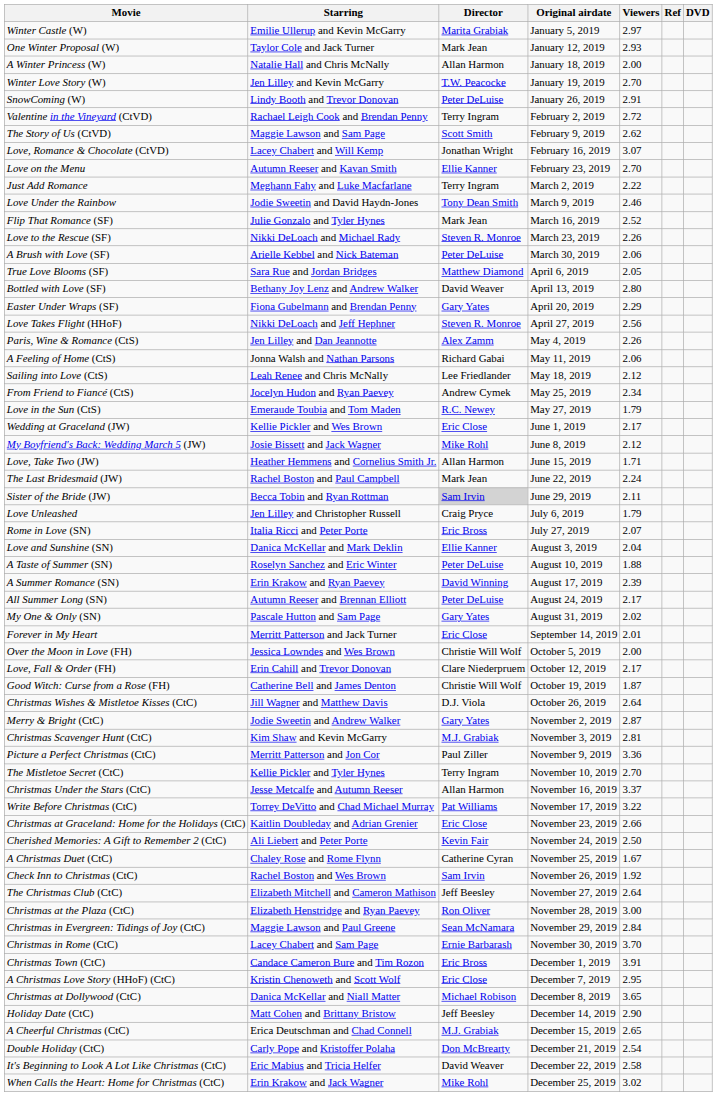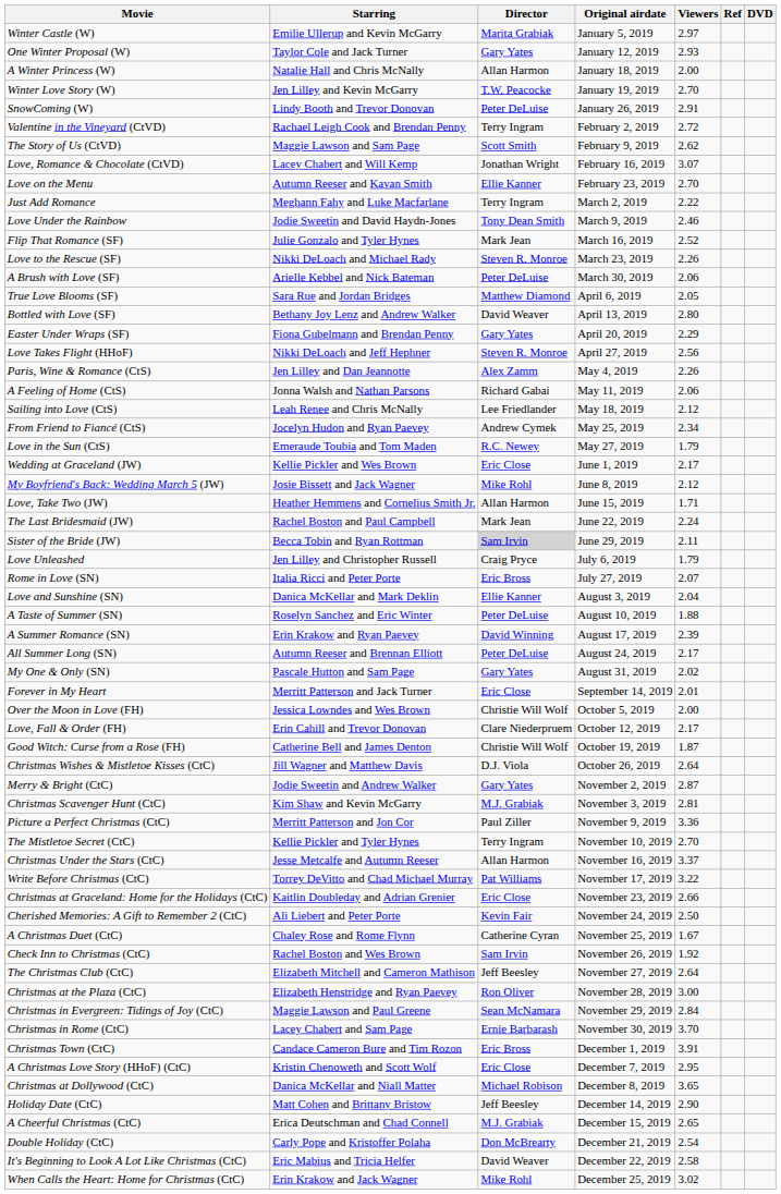 <table class="wikitable sortable">
 <tr>
 <th scope="col" class="unsortable">Movie</th>
 <th scope="col" class="unsortable">Starring</th>
 <th scope="col" class="unsortable">Director</th>
 <th scope="col" class="unsortable">Original airdate</th>
 <th scope="col">Viewers</th>
 <th scope="col" class="unsortable">Ref</th>
 <th scope="col" class="unsortable">DVD</th>
 </tr>
 <tr>
 <td><em>Winter Castle</em> (W)</td>
 <td><a href='#'>Emilie Ullerup</a> and Kevin McGarry</td>
 <td><a href='#'>Marita Grabiak</a></td>
 <td>January 5, 2019</td>
 <td>2.97</td>
 <td></td>
 <td></td>
 </tr>
 <tr>
 <td><em>One Winter Proposal</em> (W)</td>
 <td><a href='#'>Taylor Cole</a> and Jack Turner</td>
-<td>Mark Jean</td>
+<td><a href='#'>Gary Yates</a></td>
 <td>January 12, 2019</td>
 <td>2.93</td>
 <td></td>
 <td></td>
 </tr>
 <tr>
 <td><em>A Winter Princess</em> (W)</td>
 <td><a href='#'>Natalie Hall</a> and Chris McNally</td>
 <td>Allan Harmon</td>
 <td>January 18, 2019</td>
 <td>2.00</td>
 <td></td>
 <td></td>
 </tr>
 <tr>
 <td><em>Winter Love Story</em> (W)</td>
 <td><a href='#'>Jen Lilley</a> and Kevin McGarry</td>
 <td><a href='#'>T.W. Peacocke</a></td>
 <td>January 19, 2019</td>
 <td>2.70</td>
 <td></td>
 <td></td>
 </tr>
 <tr>
 <td><em>SnowComing</em> (W)</td>
 <td><a href='#'>Lindy Booth</a> and <a href='#'>Trevor Donovan</a></td>
 <td><a href='#'>Peter DeLuise</a></td>
 <td>January 26, 2019</td>
 <td>2.91</td>
 <td></td>
 <td></td>
 </tr>
 <tr>
 <td><em>Valentine <a href='#'>in the Vineyard</a></em> (CtVD)</td>
 <td><a href='#'>Rachael Leigh Cook</a> and <a href='#'>Brendan Penny</a></td>
 <td>Terry Ingram</td>
 <td>February 2, 2019</td>
 <td>2.72</td>
 <td></td>
 <td></td>
 </tr>
 <tr>
 <td><em>The Story of Us</em> (CtVD)</td>
 <td><a href='#'>Maggie Lawson</a> and <a href='#'>Sam Page</a></td>
 <td><a href='#'>Scott Smith</a></td>
 <td>February 9, 2019</td>
 <td>2.62</td>
 <td></td>
 <td></td>
 </tr>
 <tr>
 <td><em>Love, Romance & Chocolate</em> (CtVD)</td>
 <td><a href='#'>Lacey Chabert</a> and <a href='#'>Will Kemp</a></td>
 <td>Jonathan Wright</td>
 <td>February 16, 2019</td>
 <td>3.07</td>
 <td></td>
 <td></td>
 </tr>
 <tr>
 <td><em>Love on the Menu</em></td>
 <td><a href='#'>Autumn Reeser</a> and <a href='#'>Kavan Smith</a></td>
 <td><a href='#'>Ellie Kanner</a></td>
 <td>February 23, 2019</td>
 <td>2.70</td>
 <td></td>
 <td></td>
 </tr>
 <tr>
 <td><em>Just Add Romance</em></td>
 <td><a href='#'>Meghann Fahy</a> and <a href='#'>Luke Macfarlane</a></td>
 <td>Terry Ingram</td>
 <td>March 2, 2019</td>
 <td>2.22</td>
 <td></td>
 <td></td>
 </tr>
 <tr>
 <td><em>Love Under the Rainbow</em></td>
 <td><a href='#'>Jodie Sweetin</a> and David Haydn-Jones</td>
 <td><a href='#'>Tony Dean Smith</a></td>
 <td>March 9, 2019</td>
 <td>2.46</td>
 <td></td>
 <td></td>
 </tr>
 <tr>
 <td><em>Flip That Romance</em> (SF)</td>
 <td><a href='#'>Julie Gonzalo</a> and <a href='#'>Tyler Hynes</a></td>
 <td>Mark Jean</td>
 <td>March 16, 2019</td>
 <td>2.52</td>
 <td></td>
 <td></td>
 </tr>
 <tr>
 <td><em>Love to the Rescue</em> (SF)</td>
 <td><a href='#'>Nikki DeLoach</a> and <a href='#'>Michael Rady</a></td>
 <td><a href='#'>Steven R. Monroe</a></td>
 <td>March 23, 2019</td>
 <td>2.26</td>
 <td></td>
 <td></td>
 </tr>
 <tr>
 <td><em>A Brush with Love</em> (SF)</td>
 <td><a href='#'>Arielle Kebbel</a> and <a href='#'>Nick Bateman</a></td>
 <td><a href='#'>Peter DeLuise</a></td>
 <td>March 30, 2019</td>
 <td>2.06</td>
 <td></td>
 <td></td>
 </tr>
 <tr>
 <td><em>True Love Blooms</em> (SF)</td>
 <td><a href='#'>Sara Rue</a> and <a href='#'>Jordan Bridges</a></td>
 <td><a href='#'>Matthew Diamond</a></td>
 <td>April 6, 2019</td>
 <td>2.05</td>
 <td></td>
 <td></td>
 </tr>
 <tr>
 <td><em>Bottled with Love</em> (SF)</td>
 <td><a href='#'>Bethany Joy Lenz</a> and <a href='#'>Andrew Walker</a></td>
 <td>David Weaver</td>
 <td>April 13, 2019</td>
 <td>2.80</td>
 <td></td>
 <td></td>
 </tr>
 <tr>
 <td><em>Easter Under Wraps</em> (SF)</td>
 <td><a href='#'>Fiona Gubelmann</a> and <a href='#'>Brendan Penny</a></td>
 <td><a href='#'>Gary Yates</a></td>
 <td>April 20, 2019</td>
 <td>2.29</td>
 <td></td>
 <td></td>
 </tr>
 <tr>
 <td><em>Love Takes Flight</em> (HHoF)</td>
 <td><a href='#'>Nikki DeLoach</a> and <a href='#'>Jeff Hephner</a></td>
 <td><a href='#'>Steven R. Monroe</a></td>
 <td>April 27, 2019</td>
 <td>2.56</td>
 <td></td>
 <td></td>
 </tr>
 <tr>
 <td><em>Paris, Wine & Romance</em> (CtS)</td>
 <td><a href='#'>Jen Lilley</a> and <a href='#'>Dan Jeannotte</a></td>
 <td><a href='#'>Alex Zamm</a></td>
 <td>May 4, 2019</td>
 <td>2.26</td>
 <td></td>
 <td></td>
 </tr>
 <tr>
 <td><em>A Feeling of Home</em> (CtS)</td>
 <td>Jonna Walsh and <a href='#'>Nathan Parsons</a></td>
 <td>Richard Gabai</td>
 <td>May 11, 2019</td>
 <td>2.06</td>
 <td></td>
 <td></td>
 </tr>
 <tr>
 <td><em>Sailing into Love</em> (CtS)</td>
 <td><a href='#'>Leah Renee</a> and Chris McNally</td>
 <td>Lee Friedlander</td>
 <td>May 18, 2019</td>
 <td>2.12</td>
 <td></td>
 <td></td>
 </tr>
 <tr>
 <td><em>From Friend to Fiancé</em> (CtS)</td>
 <td><a href='#'>Jocelyn Hudon</a> and <a href='#'>Ryan Paevey</a></td>
 <td>Andrew Cymek</td>
 <td>May 25, 2019</td>
 <td>2.34</td>
 <td></td>
 <td></td>
 </tr>
 <tr>
 <td><em>Love in the Sun</em> (CtS)</td>
 <td><a href='#'>Emeraude Toubia</a> and <a href='#'>Tom Maden</a></td>
 <td><a href='#'>R.C. Newey</a></td>
 <td>May 27, 2019</td>
 <td>1.79</td>
 <td></td>
 <td></td>
 </tr>
 <tr>
 <td><em>Wedding at Graceland</em> (JW)</td>
 <td><a href='#'>Kellie Pickler</a> and <a href='#'>Wes Brown</a></td>
 <td><a href='#'>Eric Close</a></td>
 <td>June 1, 2019</td>
 <td>2.17</td>
 <td></td>
 <td></td>
 </tr>
 <tr>
 <td><em><a href='#'>My Boyfriend's Back: Wedding March 5</a></em> (JW)</td>
 <td><a href='#'>Josie Bissett</a> and <a href='#'>Jack Wagner</a></td>
 <td><a href='#'>Mike Rohl</a></td>
 <td>June 8, 2019</td>
 <td>2.12</td>
 <td></td>
 <td></td>
 </tr>
 <tr>
 <td><em>Love, Take Two</em> (JW)</td>
 <td><a href='#'>Heather Hemmens</a> and <a href='#'>Cornelius Smith Jr.</a></td>
 <td>Allan Harmon</td>
 <td>June 15, 2019</td>
 <td>1.71</td>
 <td></td>
 <td></td>
 </tr>
 <tr>
 <td><em>The Last Bridesmaid</em> (JW)</td>
 <td><a href='#'>Rachel Boston</a> and <a href='#'>Paul Campbell</a></td>
 <td>Mark Jean</td>
 <td>June 22, 2019</td>
 <td>2.24</td>
 <td></td>
 <td></td>
 </tr>
 <tr>
 <td><em>Sister of the Bride</em> (JW)</td>
 <td><a href='#'>Becca Tobin</a> and <a href='#'>Ryan Rottman</a></td>
 <td style="background: lightgrey;"><a href='#'>Sam Irvin</a></td>
 <td>June 29, 2019</td>
 <td>2.11</td>
 <td></td>
 <td></td>
 </tr>
 <tr>
 <td><em>Love Unleashed</em></td>
 <td><a href='#'>Jen Lilley</a> and Christopher Russell</td>
 <td>Craig Pryce</td>
 <td>July 6, 2019</td>
 <td>1.79</td>
 <td></td>
 <td></td>
 </tr>
 <tr>
 <td><em>Rome in Love</em> (SN)</td>
 <td><a href='#'>Italia Ricci</a> and <a href='#'>Peter Porte</a></td>
 <td><a href='#'>Eric Bross</a></td>
 <td>July 27, 2019</td>
 <td>2.07</td>
 <td></td>
 <td></td>
 </tr>
 <tr>
 <td><em>Love and Sunshine</em> (SN)</td>
 <td><a href='#'>Danica McKellar</a> and <a href='#'>Mark Deklin</a></td>
 <td><a href='#'>Ellie Kanner</a></td>
 <td>August 3, 2019</td>
 <td>2.04</td>
 <td></td>
 <td></td>
 </tr>
 <tr>
 <td><em>A Taste of Summer</em> (SN)</td>
 <td><a href='#'>Roselyn Sanchez</a> and <a href='#'>Eric Winter</a></td>
 <td><a href='#'>Peter DeLuise</a></td>
 <td>August 10, 2019</td>
 <td>1.88</td>
 <td></td>
 <td></td>
 </tr>
 <tr>
 <td><em>A Summer Romance</em> (SN)</td>
 <td><a href='#'>Erin Krakow</a> and <a href='#'>Ryan Paevey</a></td>
 <td><a href='#'>David Winning</a></td>
 <td>August 17, 2019</td>
 <td>2.39</td>
 <td></td>
 <td></td>
 </tr>
 <tr>
 <td><em>All Summer Long</em> (SN)</td>
 <td><a href='#'>Autumn Reeser</a> and <a href='#'>Brennan Elliott</a></td>
 <td><a href='#'>Peter DeLuise</a></td>
 <td>August 24, 2019</td>
 <td>2.17</td>
 <td></td>
 <td></td>
 </tr>
 <tr>
 <td><em>My One & Only</em> (SN)</td>
 <td><a href='#'>Pascale Hutton</a> and <a href='#'>Sam Page</a></td>
 <td><a href='#'>Gary Yates</a></td>
 <td>August 31, 2019</td>
 <td>2.02</td>
 <td></td>
 <td></td>
 </tr>
 <tr>
 <td><em>Forever in My Heart</em></td>
 <td><a href='#'>Merritt Patterson</a> and Jack Turner</td>
 <td><a href='#'>Eric Close</a></td>
 <td>September 14, 2019</td>
 <td>2.01</td>
 <td></td>
 <td></td>
 </tr>
 <tr>
 <td><em>Over the Moon in Love</em> (FH)</td>
 <td><a href='#'>Jessica Lowndes</a> and <a href='#'>Wes Brown</a></td>
 <td>Christie Will Wolf</td>
 <td>October 5, 2019</td>
 <td>2.00</td>
 <td></td>
 <td></td>
 </tr>
 <tr>
 <td><em>Love, Fall & Order</em> (FH)</td>
 <td><a href='#'>Erin Cahill</a> and <a href='#'>Trevor Donovan</a></td>
 <td>Clare Niederpruem</td>
 <td>October 12, 2019</td>
 <td>2.17</td>
 <td></td>
 <td></td>
 </tr>
 <tr>
 <td><em>Good Witch: Curse from a Rose</em> (FH)</td>
 <td><a href='#'>Catherine Bell</a> and <a href='#'>James Denton</a></td>
 <td>Christie Will Wolf</td>
 <td>October 19, 2019</td>
 <td>1.87</td>
 <td></td>
 <td></td>
 </tr>
 <tr>
 <td><em>Christmas Wishes & Mistletoe Kisses</em> (CtC)</td>
 <td><a href='#'>Jill Wagner</a> and <a href='#'>Matthew Davis</a></td>
 <td>D.J. Viola</td>
 <td>October 26, 2019</td>
 <td>2.64</td>
 <td></td>
 <td></td>
 </tr>
 <tr>
 <td><em>Merry & Bright</em> (CtC)</td>
 <td><a href='#'>Jodie Sweetin</a> and <a href='#'>Andrew Walker</a></td>
 <td><a href='#'>Gary Yates</a></td>
 <td>November 2, 2019</td>
 <td>2.87</td>
 <td></td>
 <td></td>
 </tr>
 <tr>
 <td><em>Christmas Scavenger Hunt</em> (CtC)</td>
 <td><a href='#'>Kim Shaw</a> and Kevin McGarry</td>
 <td><a href='#'>M.J. Grabiak</a></td>
 <td>November 3, 2019</td>
 <td>2.81</td>
 <td></td>
 <td></td>
 </tr>
 <tr>
 <td><em>Picture a Perfect Christmas</em> (CtC)</td>
 <td><a href='#'>Merritt Patterson</a> and <a href='#'>Jon Cor</a></td>
 <td>Paul Ziller</td>
 <td>November 9, 2019</td>
 <td>3.36</td>
 <td></td>
 <td></td>
 </tr>
 <tr>
 <td><em>The Mistletoe Secret</em> (CtC)</td>
 <td><a href='#'>Kellie Pickler</a> and <a href='#'>Tyler Hynes</a></td>
 <td>Terry Ingram</td>
 <td>November 10, 2019</td>
 <td>2.70</td>
 <td></td>
 <td></td>
 </tr>
 <tr>
 <td><em>Christmas Under the Stars</em> (CtC)</td>
 <td><a href='#'>Jesse Metcalfe</a> and <a href='#'>Autumn Reeser</a></td>
 <td>Allan Harmon</td>
 <td>November 16, 2019</td>
 <td>3.37</td>
 <td></td>
 <td></td>
 </tr>
 <tr>
 <td><em>Write Before Christmas</em> (CtC)</td>
 <td><a href='#'>Torrey DeVitto</a> and <a href='#'>Chad Michael Murray</a></td>
 <td><a href='#'>Pat Williams</a></td>
 <td>November 17, 2019</td>
 <td>3.22</td>
 <td></td>
 <td></td>
 </tr>
 <tr>
 <td><em>Christmas at Graceland: Home for the Holidays</em> (CtC)</td>
 <td><a href='#'>Kaitlin Doubleday</a> and <a href='#'>Adrian Grenier</a></td>
 <td><a href='#'>Eric Close</a></td>
 <td>November 23, 2019</td>
 <td>2.66</td>
 <td></td>
 <td></td>
 </tr>
 <tr>
 <td><em>Cherished Memories: A Gift to Remember 2</em> (CtC)</td>
 <td><a href='#'>Ali Liebert</a> and <a href='#'>Peter Porte</a></td>
 <td><a href='#'>Kevin Fair</a></td>
 <td>November 24, 2019</td>
 <td>2.50</td>
 <td></td>
 <td></td>
 </tr>
 <tr>
 <td><em>A Christmas Duet</em> (CtC)</td>
 <td><a href='#'>Chaley Rose</a> and <a href='#'>Rome Flynn</a></td>
 <td>Catherine Cyran</td>
 <td>November 25, 2019</td>
 <td>1.67</td>
 <td></td>
 <td></td>
 </tr>
 <tr>
 <td><em>Check Inn to Christmas</em> (CtC)</td>
 <td><a href='#'>Rachel Boston</a> and <a href='#'>Wes Brown</a></td>
 <td><a href='#'>Sam Irvin</a></td>
 <td>November 26, 2019</td>
 <td>1.92</td>
 <td></td>
 <td></td>
 </tr>
 <tr>
 <td><em>The Christmas Club</em> (CtC)</td>
 <td><a href='#'>Elizabeth Mitchell</a> and <a href='#'>Cameron Mathison</a></td>
 <td>Jeff Beesley</td>
 <td>November 27, 2019</td>
 <td>2.64</td>
 <td></td>
 <td></td>
 </tr>
 <tr>
 <td><em>Christmas at the Plaza</em> (CtC)</td>
 <td><a href='#'>Elizabeth Henstridge</a> and <a href='#'>Ryan Paevey</a></td>
 <td><a href='#'>Ron Oliver</a></td>
 <td>November 28, 2019</td>
 <td>3.00</td>
 <td></td>
 <td></td>
 </tr>
 <tr>
 <td><em>Christmas in Evergreen: Tidings of Joy</em> (CtC)</td>
 <td><a href='#'>Maggie Lawson</a> and <a href='#'>Paul Greene</a></td>
 <td><a href='#'>Sean McNamara</a></td>
 <td>November 29, 2019</td>
 <td>2.84</td>
 <td></td>
 <td></td>
 </tr>
 <tr>
 <td><em>Christmas in Rome</em> (CtC)</td>
 <td><a href='#'>Lacey Chabert</a> and <a href='#'>Sam Page</a></td>
 <td><a href='#'>Ernie Barbarash</a></td>
 <td>November 30, 2019</td>
 <td>3.70</td>
 <td></td>
 <td></td>
 </tr>
 <tr>
 <td><em>Christmas Town</em> (CtC)</td>
 <td><a href='#'>Candace Cameron Bure</a> and <a href='#'>Tim Rozon</a></td>
 <td><a href='#'>Eric Bross</a></td>
 <td>December 1, 2019</td>
 <td>3.91</td>
 <td></td>
 <td></td>
 </tr>
 <tr>
 <td><em>A Christmas Love Story</em> (HHoF) (CtC)</td>
 <td><a href='#'>Kristin Chenoweth</a> and <a href='#'>Scott Wolf</a></td>
 <td><a href='#'>Eric Close</a></td>
 <td>December 7, 2019</td>
 <td>2.95</td>
 <td></td>
 <td></td>
 </tr>
 <tr>
 <td><em>Christmas at Dollywood</em> (CtC)</td>
 <td><a href='#'>Danica McKellar</a> and <a href='#'>Niall Matter</a></td>
 <td><a href='#'>Michael Robison</a></td>
 <td>December 8, 2019</td>
 <td>3.65</td>
 <td></td>
 <td></td>
 </tr>
 <tr>
 <td><em>Holiday Date</em> (CtC)</td>
 <td><a href='#'>Matt Cohen</a> and <a href='#'>Brittany Bristow</a></td>
 <td>Jeff Beesley</td>
 <td>December 14, 2019</td>
 <td>2.90</td>
 <td></td>
 <td></td>
 </tr>
 <tr>
 <td><em>A Cheerful Christmas</em> (CtC)</td>
 <td>Erica Deutschman and <a href='#'>Chad Connell</a></td>
 <td><a href='#'>M.J. Grabiak</a></td>
 <td>December 15, 2019</td>
 <td>2.65</td>
 <td></td>
 <td></td>
 </tr>
 <tr>
 <td><em>Double Holiday</em> (CtC)</td>
 <td><a href='#'>Carly Pope</a> and <a href='#'>Kristoffer Polaha</a></td>
 <td><a href='#'>Don McBrearty</a></td>
 <td>December 21, 2019</td>
 <td>2.54</td>
 <td></td>
 <td></td>
 </tr>
 <tr>
 <td><em>It's Beginning to Look A Lot Like Christmas</em> (CtC)</td>
 <td><a href='#'>Eric Mabius</a> and <a href='#'>Tricia Helfer</a></td>
 <td>David Weaver</td>
 <td>December 22, 2019</td>
 <td>2.58</td>
 <td></td>
 <td></td>
 </tr>
 <tr>
 <td><em>When Calls the Heart: Home for Christmas</em> (CtC)</td>
 <td><a href='#'>Erin Krakow</a> and <a href='#'>Jack Wagner</a></td>
 <td><a href='#'>Mike Rohl</a></td>
 <td>December 25, 2019</td>
 <td>3.02</td>
 <td></td>
 <td></td>
 </tr>
 </table>
